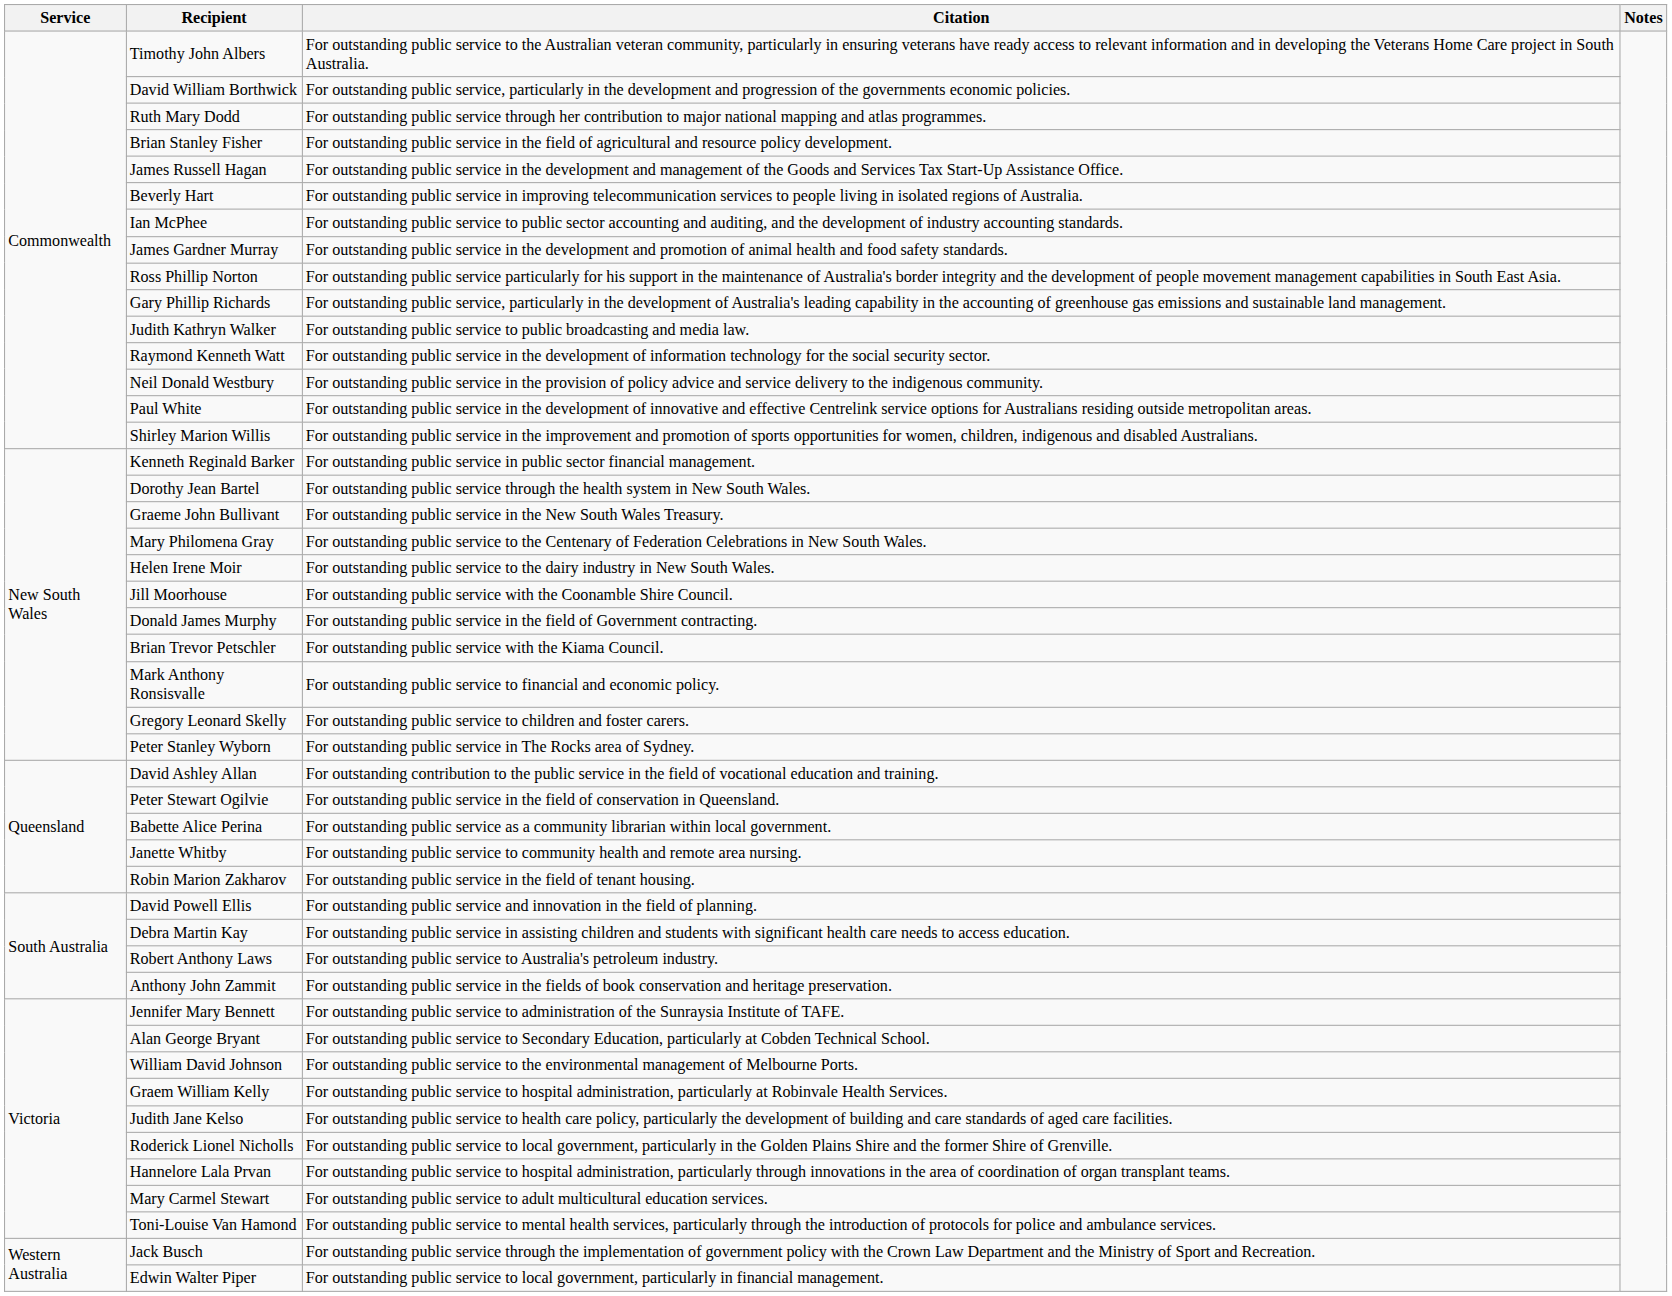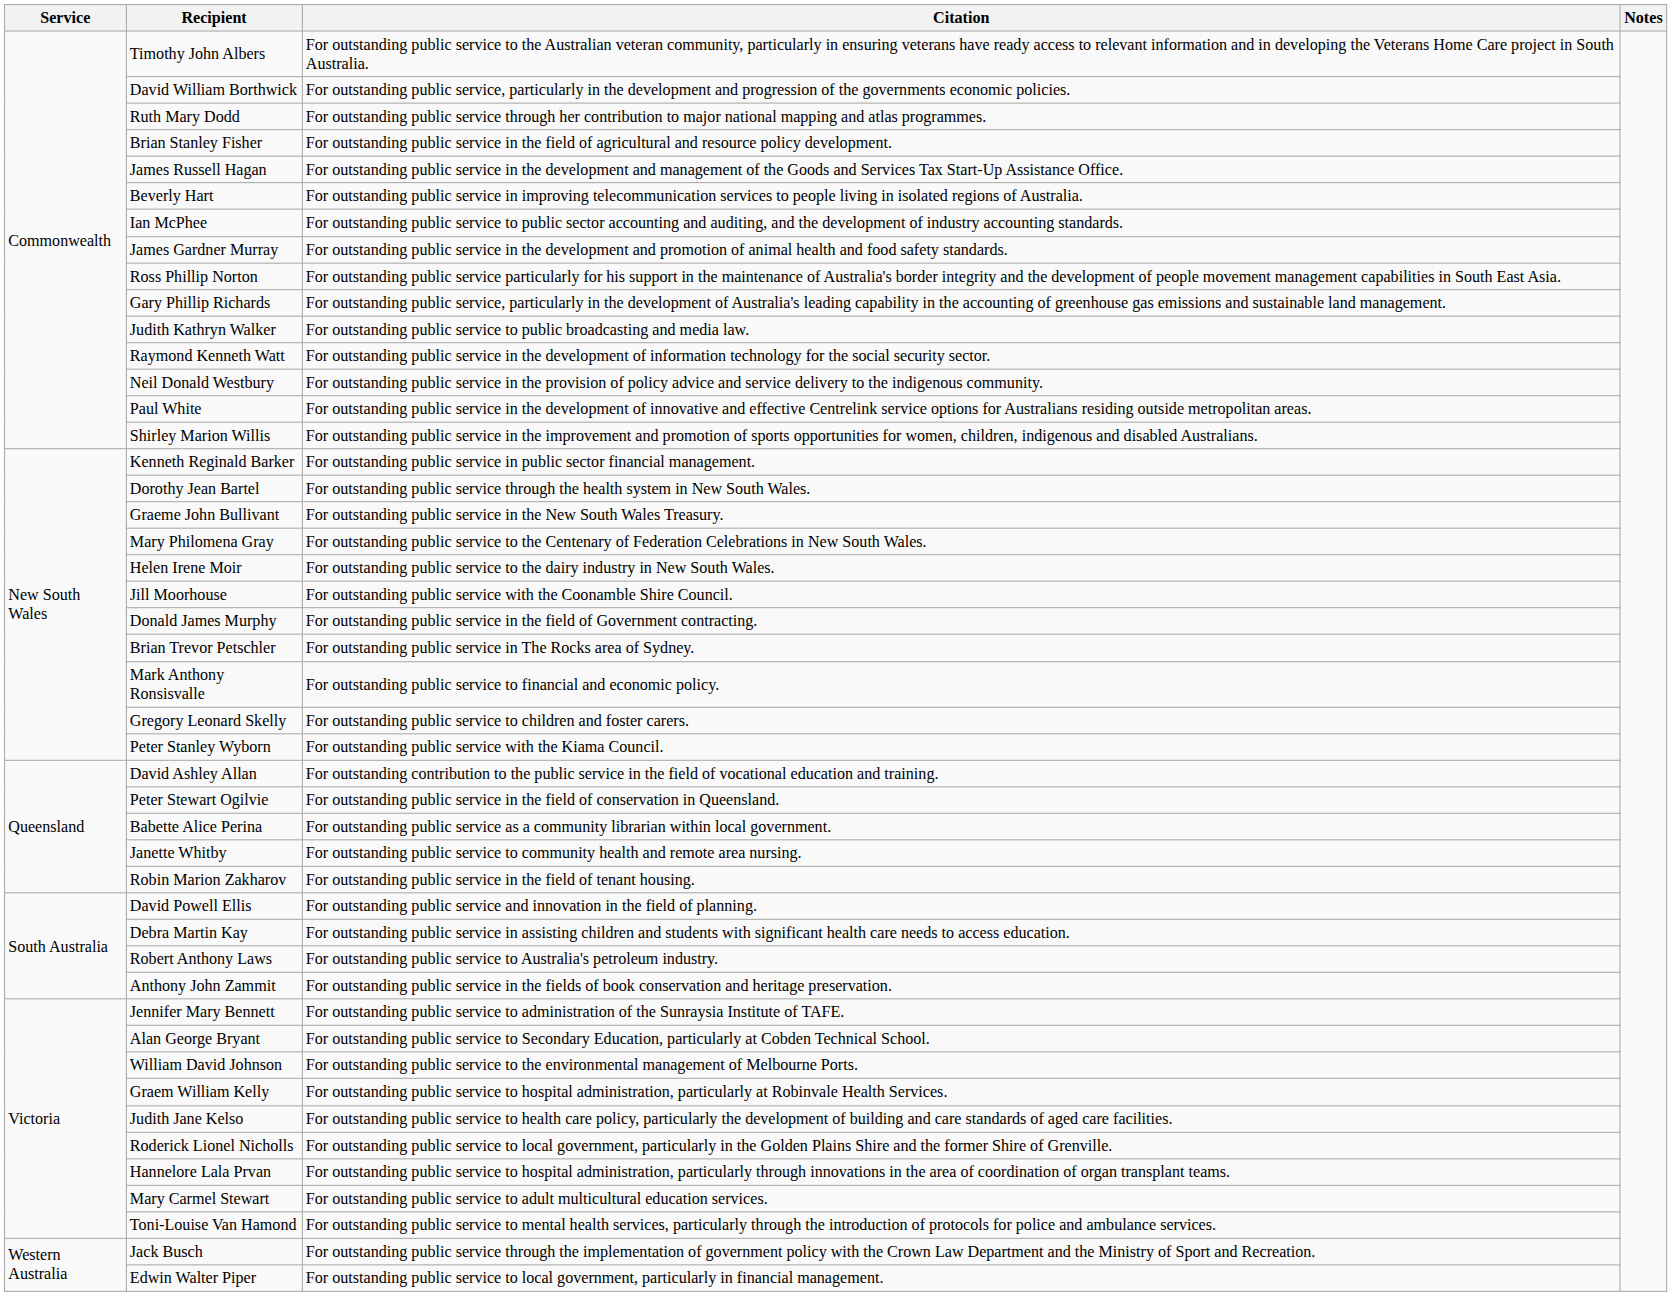 <table class="wikitable" style="font-size:95%;">
 <tr>
 <th>Service</th>
 <th>Recipient</th>
 <th>Citation</th>
 <th>Notes</th>
 </tr>
 <tr>
 <td rowspan=15>Commonwealth</td>
 <td>Timothy John Albers</td>
 <td>For outstanding public service to the Australian veteran community, particularly in ensuring veterans have ready access to relevant information and in developing the Veterans Home Care project in South Australia.</td>
 <td rowspan=46></td>
 </tr>
 <tr>
 <td>David William Borthwick</td>
 <td>For outstanding public service, particularly in the development and progression of the governments economic policies.</td>
 </tr>
 <tr>
 <td>Ruth Mary Dodd</td>
 <td>For outstanding public service through her contribution to major national mapping and atlas programmes.</td>
 </tr>
 <tr>
 <td> Brian Stanley Fisher</td>
 <td>For outstanding public service in the field of agricultural and resource policy development.</td>
 </tr>
 <tr>
 <td> James Russell Hagan</td>
 <td>For outstanding public service in the development and management of the Goods and Services Tax Start-Up Assistance Office.</td>
 </tr>
 <tr>
 <td> Beverly Hart</td>
 <td>For outstanding public service in improving telecommunication services to people living in isolated regions of Australia.</td>
 </tr>
 <tr>
 <td>Ian McPhee</td>
 <td>For outstanding public service to public sector accounting and auditing, and the development of industry accounting standards.</td>
 </tr>
 <tr>
 <td>James Gardner Murray</td>
 <td>For outstanding public service in the development and promotion of animal health and food safety standards.</td>
 </tr>
 <tr>
 <td>Ross Phillip Norton</td>
 <td>For outstanding public service particularly for his support in the maintenance of Australia's border integrity and the development of people movement management capabilities in South East Asia.</td>
 </tr>
 <tr>
 <td> Gary Phillip Richards</td>
 <td>For outstanding public service, particularly in the development of Australia's leading capability in the accounting of greenhouse gas emissions and sustainable land management.</td>
 </tr>
 <tr>
 <td>Judith Kathryn Walker</td>
 <td>For outstanding public service to public broadcasting and media law.</td>
 </tr>
 <tr>
 <td>Raymond Kenneth Watt</td>
 <td>For outstanding public service in the development of information technology for the social security sector.</td>
 </tr>
 <tr>
 <td>Neil Donald Westbury</td>
 <td>For outstanding public service in the provision of policy advice and service delivery to the indigenous community.</td>
 </tr>
 <tr>
 <td>Paul White</td>
 <td>For outstanding public service in the development of innovative and effective Centrelink service options for Australians residing outside metropolitan areas.</td>
 </tr>
 <tr>
 <td>Shirley Marion Willis</td>
 <td>For outstanding public service in the improvement and promotion of sports opportunities for women, children, indigenous and disabled Australians.</td>
 </tr>
 <tr>
 <td rowspan=11>New South Wales</td>
 <td>Kenneth Reginald Barker</td>
 <td>For outstanding public service in public sector financial management.</td>
 </tr>
 <tr>
 <td>Dorothy Jean Bartel</td>
 <td>For outstanding public service through the health system in New South Wales.</td>
 </tr>
 <tr>
 <td>Graeme John Bullivant</td>
 <td>For outstanding public service in the New South Wales Treasury.</td>
 </tr>
 <tr>
 <td>Mary Philomena Gray</td>
 <td>For outstanding public service to the Centenary of Federation Celebrations in New South Wales.</td>
 </tr>
 <tr>
 <td>Helen Irene Moir</td>
 <td>For outstanding public service to the dairy industry in New South Wales.</td>
 </tr>
 <tr>
 <td>Jill Moorhouse</td>
 <td>For outstanding public service with the Coonamble Shire Council.</td>
 </tr>
 <tr>
 <td>Donald James Murphy</td>
 <td>For outstanding public service in the field of Government contracting.</td>
 </tr>
 <tr>
 <td>Brian Trevor Petschler</td>
-<td>For outstanding public service with the Kiama Council.</td>
+<td>For outstanding public service in The Rocks area of Sydney.</td>
 </tr>
 <tr>
 <td>Mark Anthony Ronsisvalle</td>
 <td>For outstanding public service to financial and economic policy.</td>
 </tr>
 <tr>
 <td>Gregory Leonard Skelly</td>
 <td>For outstanding public service to children and foster carers.</td>
 </tr>
 <tr>
 <td>Peter Stanley Wyborn</td>
-<td>For outstanding public service in The Rocks area of Sydney.</td>
+<td>For outstanding public service with the Kiama Council.</td>
 </tr>
 <tr>
 <td rowspan=5>Queensland</td>
 <td>David Ashley Allan</td>
 <td>For outstanding contribution to the public service in the field of vocational education and training.</td>
 </tr>
 <tr>
 <td>Peter Stewart Ogilvie</td>
 <td>For outstanding public service in the field of conservation in Queensland.</td>
 </tr>
 <tr>
 <td>Babette Alice Perina</td>
 <td>For outstanding public service as a community librarian within local government.</td>
 </tr>
 <tr>
 <td>Janette Whitby</td>
 <td>For outstanding public service to community health and remote area nursing.</td>
 </tr>
 <tr>
 <td>Robin Marion Zakharov</td>
 <td>For outstanding public service in the field of tenant housing.</td>
 </tr>
 <tr>
 <td rowspan=4>South Australia</td>
 <td>David Powell Ellis</td>
 <td>For outstanding public service and innovation in the field of planning.</td>
 </tr>
 <tr>
 <td>Debra Martin Kay</td>
 <td>For outstanding public service in assisting children and students with significant health care needs to access education.</td>
 </tr>
 <tr>
 <td>Robert Anthony Laws</td>
 <td>For outstanding public service to Australia's petroleum industry.</td>
 </tr>
 <tr>
 <td>Anthony John Zammit</td>
 <td>For outstanding public service in the fields of book conservation and heritage preservation.</td>
 </tr>
 <tr>
 <td rowspan=9>Victoria</td>
 <td>Jennifer Mary Bennett</td>
 <td>For outstanding public service to administration of the Sunraysia Institute of TAFE.</td>
 </tr>
 <tr>
 <td>Alan George Bryant</td>
 <td>For outstanding public service to Secondary Education, particularly at Cobden Technical School.</td>
 </tr>
 <tr>
 <td>William David Johnson</td>
 <td>For outstanding public service to the environmental management of Melbourne Ports.</td>
 </tr>
 <tr>
 <td>Graem William Kelly</td>
 <td>For outstanding public service to hospital administration, particularly at Robinvale Health Services.</td>
 </tr>
 <tr>
 <td>Judith Jane Kelso</td>
 <td>For outstanding public service to health care policy, particularly the development of building and care standards of aged care facilities.</td>
 </tr>
 <tr>
 <td>Roderick Lionel Nicholls</td>
 <td>For outstanding public service to local government, particularly in the Golden Plains Shire and the former Shire of Grenville.</td>
 </tr>
 <tr>
 <td>Hannelore Lala Prvan</td>
 <td>For outstanding public service to hospital administration, particularly through innovations in the area of coordination of organ transplant teams.</td>
 </tr>
 <tr>
 <td>Mary Carmel Stewart</td>
 <td>For outstanding public service to adult multicultural education services.</td>
 </tr>
 <tr>
 <td>Toni-Louise Van Hamond</td>
 <td>For outstanding public service to mental health services, particularly through the introduction of protocols for police and ambulance services.</td>
 </tr>
 <tr>
 <td rowspan=2>Western Australia</td>
 <td>Jack Busch</td>
 <td>For outstanding public service through the implementation of government policy with the Crown Law Department and the Ministry of Sport and Recreation.</td>
 </tr>
 <tr>
 <td>Edwin Walter Piper</td>
 <td>For outstanding public service to local government, particularly in financial management.</td>
 </tr>
 </table>
